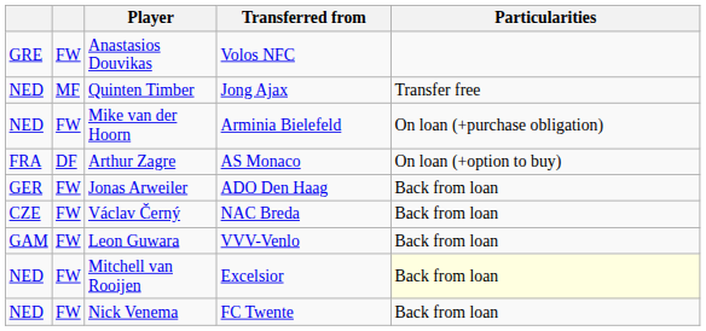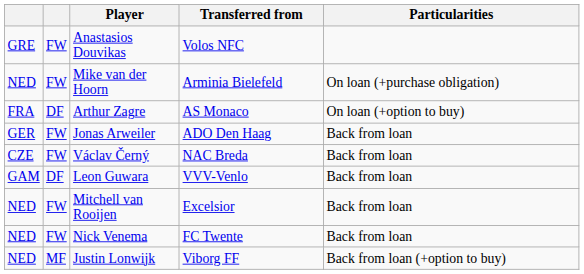 <table class="wikitable plainrowheaders sortable">
 <tr>
 <th></th>
 <th></th>
 <th style="width: 120px;">Player</th>
 <th style="width: 160px;">Transferred from</th>
 <th style="width: 290px;">Particularities</th>
 </tr>
 <tr>
 <td><strong></strong> <a href='#'>GRE</a></td>
 <td><a href='#'>FW</a></td>
 <td><a href='#'>Anastasios Douvikas</a></td>
 <td><strong></strong> <a href='#'>Volos NFC</a></td>
 <td></td>
-</tr>
-<tr>
-<td><strong></strong> <a href='#'>NED</a></td>
-<td><a href='#'>MF</a></td>
-<td><a href='#'>Quinten Timber</a></td>
-<td><strong></strong> <a href='#'>Jong Ajax</a></td>
-<td>Transfer free</td>
 </tr>
 <tr>
 <td><strong></strong> <a href='#'>NED</a></td>
 <td><a href='#'>FW</a></td>
 <td><a href='#'>Mike van der Hoorn</a></td>
 <td><strong></strong> <a href='#'>Arminia Bielefeld</a></td>
 <td>On loan (+purchase obligation)</td>
 </tr>
 <tr>
 <td><strong></strong> <a href='#'>FRA</a></td>
 <td><a href='#'>DF</a></td>
 <td><a href='#'>Arthur Zagre</a></td>
 <td><strong></strong> <a href='#'>AS Monaco</a></td>
 <td>On loan (+option to buy)</td>
 </tr>
 <tr>
 <td><strong></strong> <a href='#'>GER</a></td>
 <td><a href='#'>FW</a></td>
 <td><a href='#'>Jonas Arweiler</a></td>
 <td><strong></strong> <a href='#'>ADO Den Haag</a></td>
 <td>Back from loan</td>
 </tr>
 <tr>
 <td><strong></strong> <a href='#'>CZE</a></td>
 <td><a href='#'>FW</a></td>
 <td><a href='#'>Václav Černý</a></td>
 <td><strong></strong> <a href='#'>NAC Breda</a></td>
 <td>Back from loan</td>
 </tr>
 <tr>
 <td><strong></strong> <a href='#'>GAM</a></td>
-<td><a href='#'>FW</a></td>
+<td><a href='#'>DF</a></td>
 <td><a href='#'>Leon Guwara</a></td>
 <td><strong></strong> <a href='#'>VVV-Venlo</a></td>
 <td>Back from loan</td>
 </tr>
 <tr>
 <td><strong></strong> <a href='#'>NED</a></td>
 <td><a href='#'>FW</a></td>
 <td><a href='#'>Mitchell van Rooijen</a></td>
 <td><strong></strong> <a href='#'>Excelsior</a></td>
-<td style="background: lightyellow;">Back from loan</td>
+<td>Back from loan</td>
 </tr>
 <tr>
 <td><strong></strong> <a href='#'>NED</a></td>
 <td><a href='#'>FW</a></td>
 <td><a href='#'>Nick Venema</a></td>
 <td><strong></strong> <a href='#'>FC Twente</a></td>
 <td>Back from loan</td>
 </tr>
+<tr>
+<td><strong></strong> <a href='#'>NED</a></td>
+<td><a href='#'>MF</a></td>
+<td><a href='#'>Justin Lonwijk</a></td>
+<td><strong></strong> <a href='#'>Viborg FF</a></td>
+<td>Back from loan (+option to buy)</td>
+</tr>
 </table>
